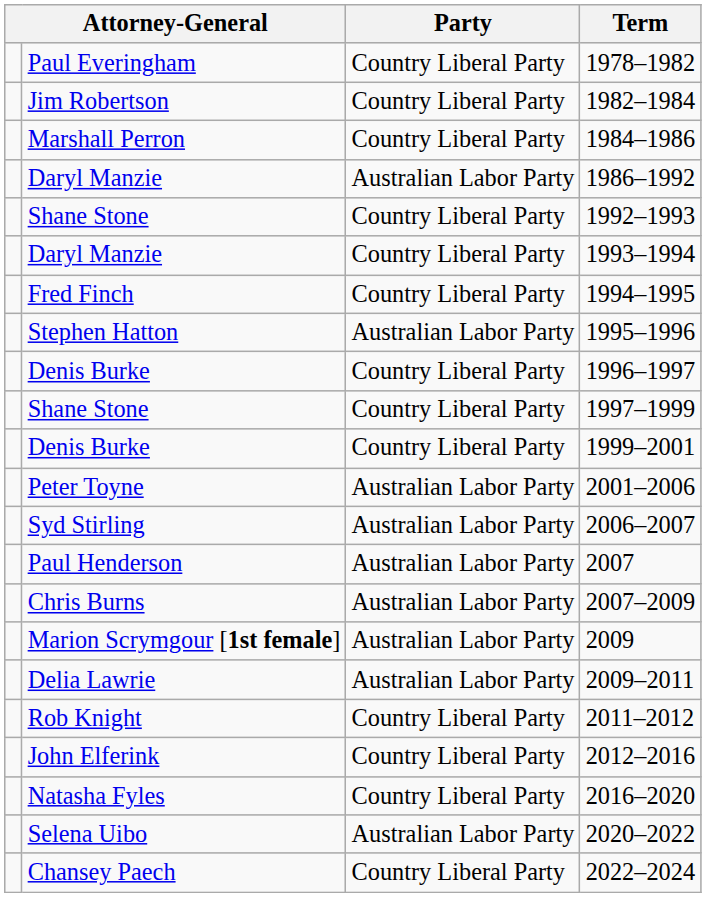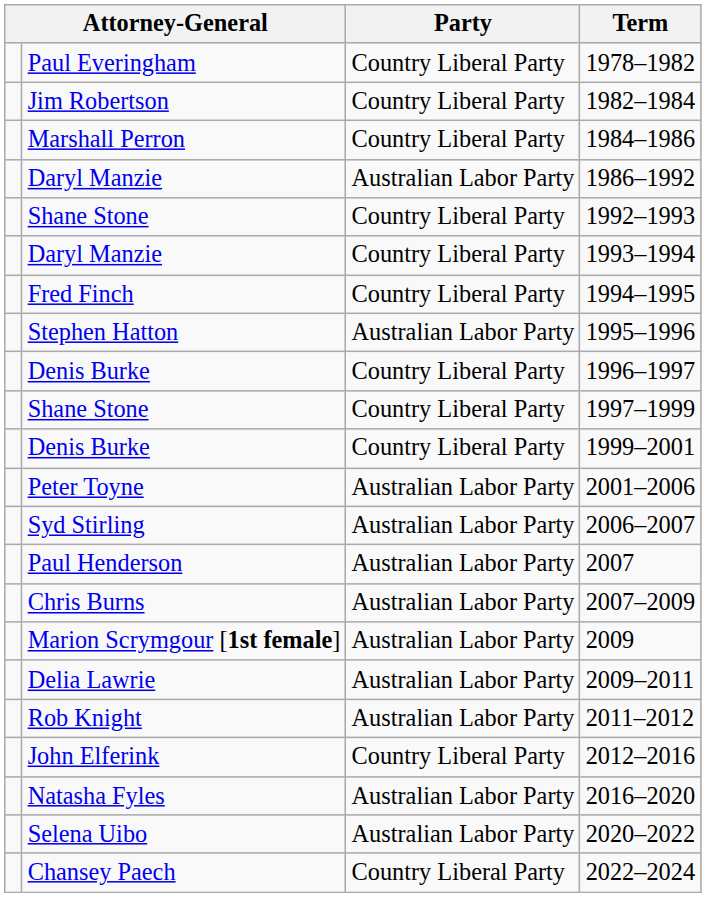 <table class="sortable wikitable">
 <tr>
 <th colspan=2>Attorney-General</th>
 <th>Party</th>
 <th>Term</th>
 </tr>
 <tr>
 <td> </td>
 <td><a href='#'>Paul Everingham</a></td>
 <td>Country Liberal Party</td>
 <td>1978–1982</td>
 </tr>
 <tr>
 <td> </td>
 <td><a href='#'>Jim Robertson</a></td>
 <td>Country Liberal Party</td>
 <td>1982–1984</td>
 </tr>
 <tr>
 <td> </td>
 <td><a href='#'>Marshall Perron</a></td>
 <td>Country Liberal Party</td>
 <td>1984–1986</td>
 </tr>
 <tr>
 <td> </td>
 <td><a href='#'>Daryl Manzie</a></td>
 <td>Australian Labor Party</td>
 <td>1986–1992</td>
 </tr>
 <tr>
 <td> </td>
 <td><a href='#'>Shane Stone</a></td>
 <td>Country Liberal Party</td>
 <td>1992–1993</td>
 </tr>
 <tr>
 <td> </td>
 <td><a href='#'>Daryl Manzie</a></td>
 <td>Country Liberal Party</td>
 <td>1993–1994</td>
 </tr>
 <tr>
 <td> </td>
 <td><a href='#'>Fred Finch</a></td>
 <td>Country Liberal Party</td>
 <td>1994–1995</td>
 </tr>
 <tr>
 <td> </td>
 <td><a href='#'>Stephen Hatton</a></td>
 <td>Australian Labor Party</td>
 <td>1995–1996</td>
 </tr>
 <tr>
 <td> </td>
 <td><a href='#'>Denis Burke</a></td>
 <td>Country Liberal Party</td>
 <td>1996–1997</td>
 </tr>
 <tr>
 <td> </td>
 <td><a href='#'>Shane Stone</a></td>
 <td>Country Liberal Party</td>
 <td>1997–1999</td>
 </tr>
 <tr>
 <td> </td>
 <td><a href='#'>Denis Burke</a></td>
 <td>Country Liberal Party</td>
 <td>1999–2001</td>
 </tr>
 <tr>
 <td> </td>
 <td><a href='#'>Peter Toyne</a></td>
 <td>Australian Labor Party</td>
 <td>2001–2006</td>
 </tr>
 <tr>
 <td> </td>
 <td><a href='#'>Syd Stirling</a></td>
 <td>Australian Labor Party</td>
 <td>2006–2007</td>
 </tr>
 <tr>
 <td> </td>
 <td><a href='#'>Paul Henderson</a></td>
 <td>Australian Labor Party</td>
 <td>2007</td>
 </tr>
 <tr>
 <td> </td>
 <td><a href='#'>Chris Burns</a></td>
 <td>Australian Labor Party</td>
 <td>2007–2009</td>
 </tr>
 <tr>
 <td> </td>
 <td><a href='#'>Marion Scrymgour</a> [<strong>1st female</strong>]</td>
 <td>Australian Labor Party</td>
 <td>2009</td>
 </tr>
 <tr>
 <td> </td>
 <td><a href='#'>Delia Lawrie</a></td>
 <td>Australian Labor Party</td>
 <td>2009–2011</td>
 </tr>
 <tr>
 <td> </td>
 <td><a href='#'>Rob Knight</a></td>
-<td>Country Liberal Party</td>
+<td>Australian Labor Party</td>
 <td>2011–2012</td>
 </tr>
 <tr>
 <td> </td>
 <td><a href='#'>John Elferink</a></td>
 <td>Country Liberal Party</td>
 <td>2012–2016</td>
 </tr>
 <tr>
 <td> </td>
 <td><a href='#'>Natasha Fyles</a></td>
-<td>Country Liberal Party</td>
+<td>Australian Labor Party</td>
 <td>2016–2020</td>
 </tr>
 <tr>
 <td> </td>
 <td><a href='#'>Selena Uibo</a></td>
 <td>Australian Labor Party</td>
 <td>2020–2022</td>
 </tr>
 <tr>
 <td> </td>
 <td><a href='#'>Chansey Paech</a></td>
 <td>Country Liberal Party</td>
 <td>2022–2024</td>
 </tr>
 </table>
